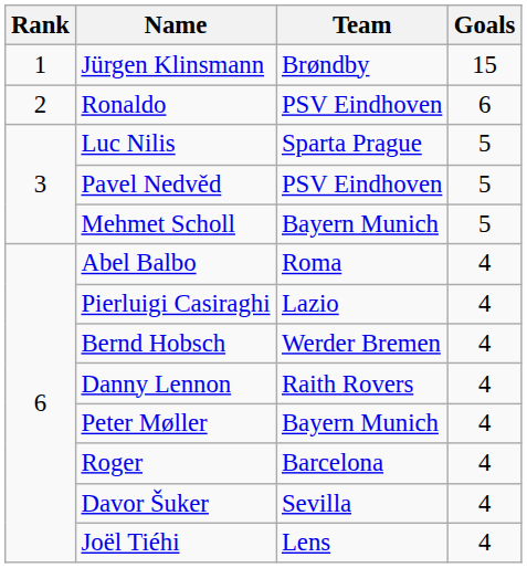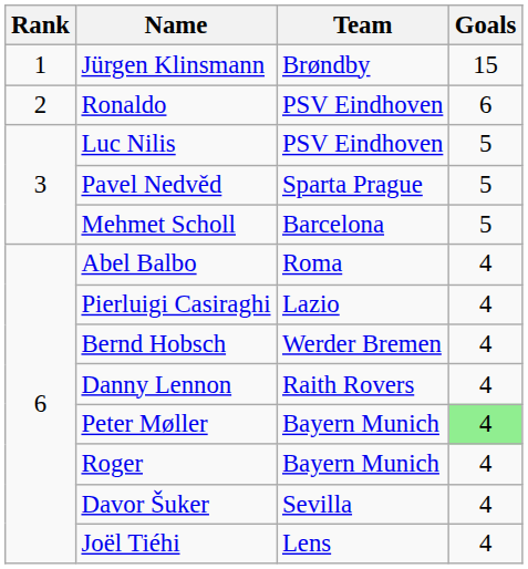 <table class="wikitable" style="text-align:center">
 <tr>
 <th>Rank</th>
 <th>Name</th>
 <th>Team</th>
 <th>Goals</th>
 </tr>
 <tr>
 <td>1</td>
 <td align="left"> <a href='#'>Jürgen Klinsmann</a></td>
 <td align="left"> <a href='#'>Brøndby</a></td>
 <td>15</td>
 </tr>
 <tr>
 <td>2</td>
 <td align="left"> <a href='#'>Ronaldo</a></td>
 <td align="left"> <a href='#'>PSV Eindhoven</a></td>
 <td>6</td>
 </tr>
 <tr>
 <td rowspan="3">3</td>
 <td align="left"> <a href='#'>Luc Nilis</a></td>
+<td align="left"> <a href='#'>PSV Eindhoven</a></td>
+<td>5</td>
+</tr>
+<tr>
+<td align="left"> <a href='#'>Pavel Nedvěd</a></td>
 <td align="left"> <a href='#'>Sparta Prague</a></td>
 <td>5</td>
 </tr>
 <tr>
-<td align="left"> <a href='#'>Pavel Nedvěd</a></td>
-<td align="left"> <a href='#'>PSV Eindhoven</a></td>
-<td>5</td>
-</tr>
-<tr>
 <td align="left"> <a href='#'>Mehmet Scholl</a></td>
-<td align="left"> <a href='#'>Bayern Munich</a></td>
+<td align="left"> <a href='#'>Barcelona</a></td>
 <td>5</td>
 </tr>
 <tr>
 <td rowspan="8">6</td>
 <td align="left"> <a href='#'>Abel Balbo</a></td>
 <td align="left"> <a href='#'>Roma</a></td>
 <td>4</td>
 </tr>
 <tr>
 <td align="left"> <a href='#'>Pierluigi Casiraghi</a></td>
 <td align="left"> <a href='#'>Lazio</a></td>
 <td>4</td>
 </tr>
 <tr>
 <td align="left"> <a href='#'>Bernd Hobsch</a></td>
 <td align="left"> <a href='#'>Werder Bremen</a></td>
 <td>4</td>
 </tr>
 <tr>
 <td align="left"> <a href='#'>Danny Lennon</a></td>
 <td align="left"> <a href='#'>Raith Rovers</a></td>
 <td>4</td>
 </tr>
 <tr>
 <td align="left"> <a href='#'>Peter Møller</a></td>
 <td align="left"> <a href='#'>Bayern Munich</a></td>
-<td>4</td>
+<td style="background: lightgreen;">4</td>
 </tr>
 <tr>
 <td align="left"> <a href='#'>Roger</a></td>
-<td align="left"> <a href='#'>Barcelona</a></td>
+<td align="left"> <a href='#'>Bayern Munich</a></td>
 <td>4</td>
 </tr>
 <tr>
 <td align="left"> <a href='#'>Davor Šuker</a></td>
 <td align="left"> <a href='#'>Sevilla</a></td>
 <td>4</td>
 </tr>
 <tr>
 <td align="left"> <a href='#'>Joël Tiéhi</a></td>
 <td align="left"> <a href='#'>Lens</a></td>
 <td>4</td>
 </tr>
 </table>
